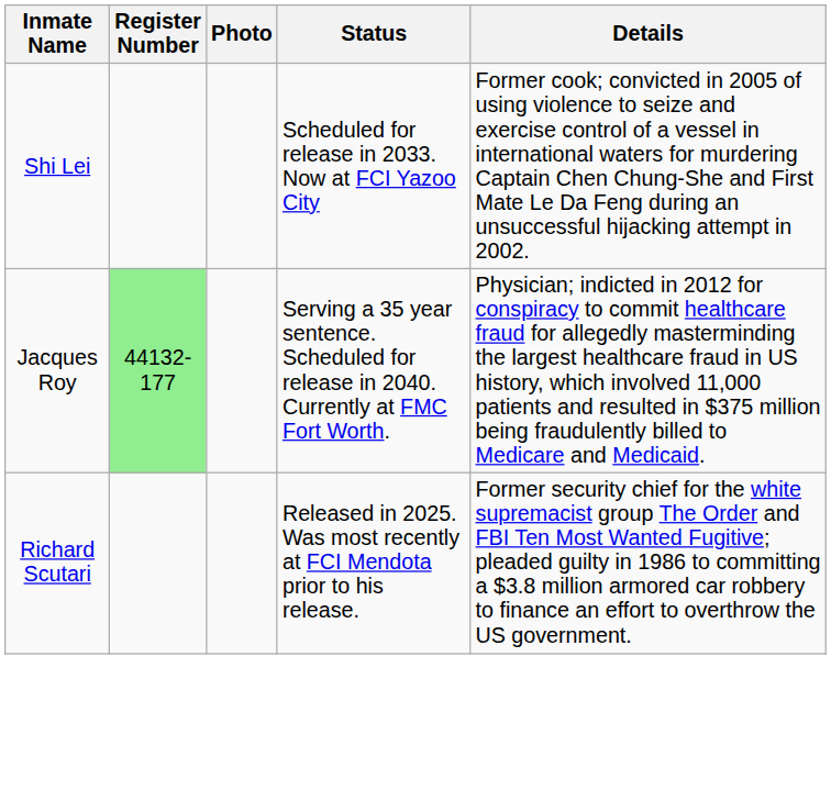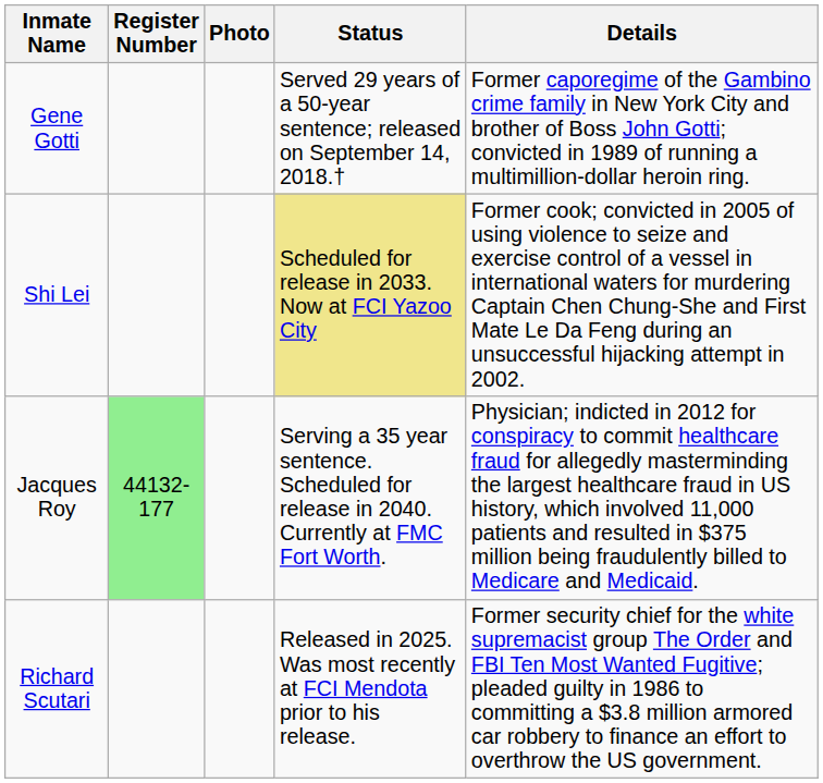 <table class="wikitable sortable">
 <tr>
 <th width=13%>Inmate Name</th>
 <th width=10%>Register Number</th>
 <th width=5%>Photo</th>
 <th width=25%>Status</th>
 <th width=52%>Details</th>
 </tr>
 <tr>
+<td align="center"><a href='#'>Gene Gotti</a></td>
+<td align="center"></td>
+<td></td>
+<td>Served 29 years of a 50-year sentence; released on September 14, 2018.†</td>
+<td>Former <a href='#'>caporegime</a> of the <a href='#'>Gambino crime family</a> in New York City and brother of Boss <a href='#'>John Gotti</a>; convicted in 1989 of running a multimillion-dollar heroin ring.</td>
+</tr>
+<tr>
 <td align="center"><a href='#'>Shi Lei</a></td>
 <td align="center"></td>
 <td></td>
-<td>Scheduled for release in 2033. Now at <a href='#'>FCI Yazoo City</a></td>
+<td style="background: khaki;">Scheduled for release in 2033. Now at <a href='#'>FCI Yazoo City</a></td>
 <td>Former cook; convicted in 2005 of using violence to seize and exercise control of a vessel in international waters for murdering Captain Chen Chung-She and First Mate Le Da Feng during an unsuccessful hijacking attempt in 2002.</td>
 </tr>
 <tr>
 <td align="center">Jacques Roy</td>
 <td align="center" style="background: lightgreen;">44132-177</td>
 <td></td>
 <td>Serving a 35 year sentence. Scheduled for release in 2040. Currently at <a href='#'>FMC Fort Worth</a>.</td>
 <td>Physician; indicted in 2012 for <a href='#'>conspiracy</a> to commit <a href='#'>healthcare fraud</a> for allegedly masterminding the largest healthcare fraud in US history, which involved 11,000 patients and resulted in $375 million being fraudulently billed to <a href='#'>Medicare</a> and <a href='#'>Medicaid</a>.</td>
 </tr>
 <tr>
 <td align="center"><a href='#'>Richard Scutari</a></td>
 <td align="center"></td>
 <td></td>
 <td>Released in 2025. Was most recently at <a href='#'>FCI Mendota</a> prior to his release.</td>
 <td>Former security chief for the <a href='#'>white supremacist</a> group <a href='#'>The Order</a> and <a href='#'>FBI Ten Most Wanted Fugitive</a>; pleaded guilty in 1986 to committing a $3.8 million armored car robbery to finance an effort to overthrow the US government.</td>
 </tr>
 </table>
